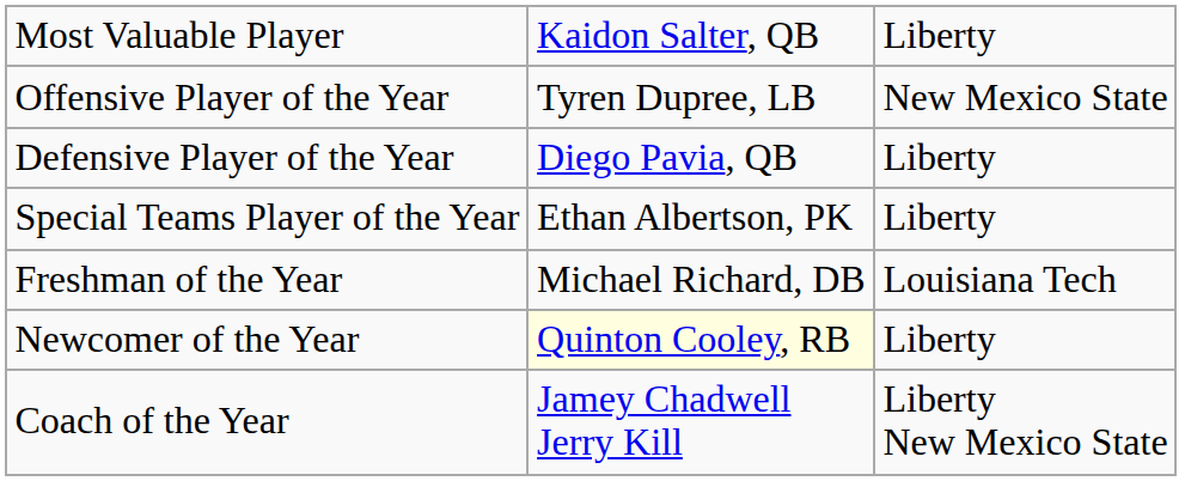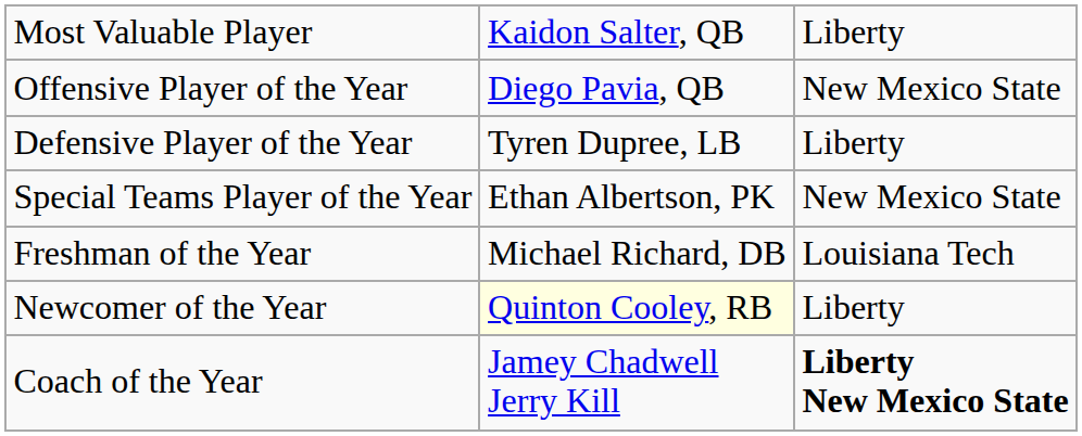 <table class="wikitable">
 <tr>
 <td>Most Valuable Player</td>
 <td><a href='#'>Kaidon Salter</a>, QB</td>
 <td>Liberty</td>
 </tr>
 <tr>
 <td>Offensive Player of the Year</td>
-<td>Tyren Dupree, LB</td>
+<td><a href='#'>Diego Pavia</a>, QB</td>
 <td>New Mexico State</td>
 </tr>
 <tr>
 <td>Defensive Player of the Year</td>
-<td><a href='#'>Diego Pavia</a>, QB</td>
+<td>Tyren Dupree, LB</td>
 <td>Liberty</td>
 </tr>
 <tr>
 <td>Special Teams Player of the Year</td>
 <td>Ethan Albertson, PK</td>
-<td>Liberty</td>
+<td>New Mexico State</td>
 </tr>
 <tr>
 <td>Freshman of the Year</td>
 <td>Michael Richard, DB</td>
 <td>Louisiana Tech</td>
 </tr>
 <tr>
 <td>Newcomer of the Year</td>
 <td style="background: lightyellow;"><a href='#'>Quinton Cooley</a>, RB</td>
 <td>Liberty</td>
 </tr>
 <tr>
 <td>Coach of the Year</td>
 <td><a href='#'>Jamey Chadwell</a><br><a href='#'>Jerry Kill</a></td>
-<td>Liberty<br>New Mexico State</td>
+<td><strong>Liberty<br>New Mexico State</strong></td>
 </tr>
 </table>
